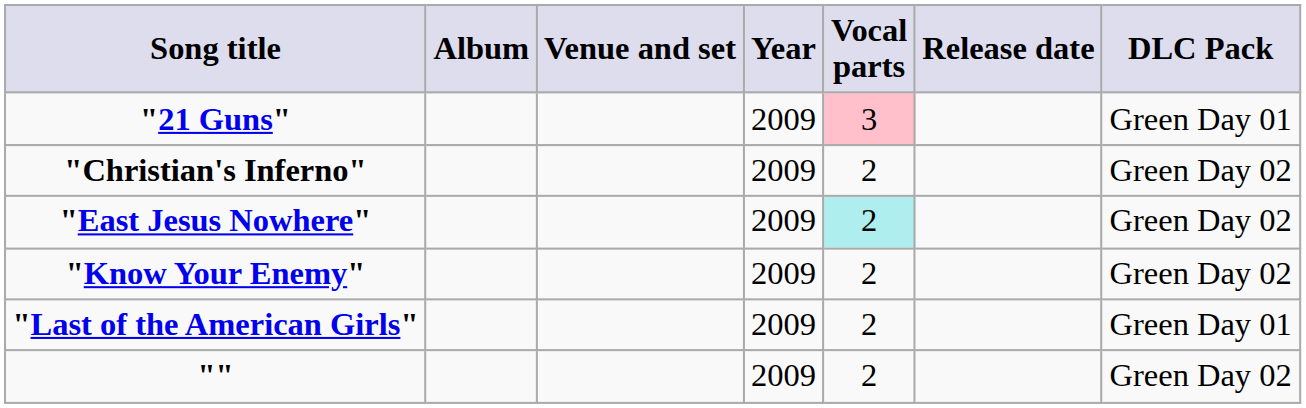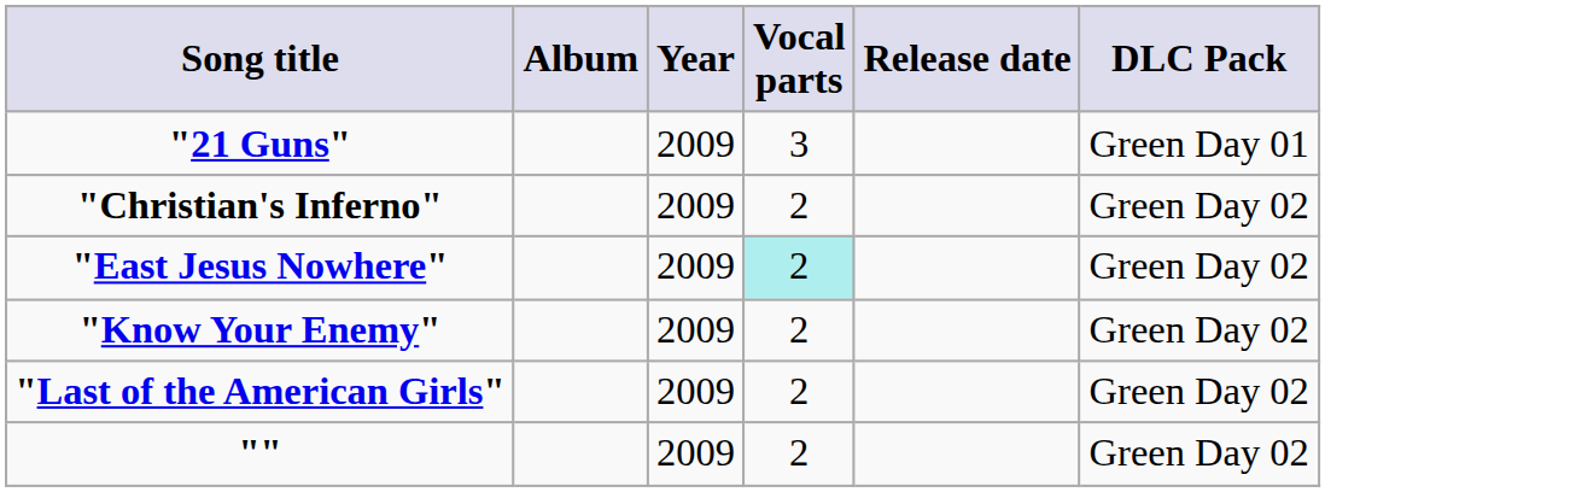 <table class="wikitable sortable plainrowheaders" style="text-align: center;">
 <tr>
 <th scope="col" style="background:#dde;">Song title</th>
 <th scope="col" style="background:#dde;">Album</th>
-<th scope="col" style="background:#dde;">Venue and set</th>
 <th scope="col" style="background:#dde;">Year</th>
 <th scope="col" style="background:#dde;">Vocal<br>parts</th>
 <th scope="col" style="background:#dde;">Release date</th>
 <th scope="col" style="background:#dde;">DLC Pack</th>
 </tr>
 <tr>
 <th scope="row" style="text-align: center; background: inherit;">"<a href='#'>21 Guns</a>"</th>
 <td><em></em></td>
-<td></td>
 <td>2009</td>
-<td style="background: pink;">3</td>
+<td>3</td>
 <td></td>
 <td>Green Day 01</td>
 </tr>
 <tr>
 <th scope="row" style="text-align: center; background: inherit;">"Christian's Inferno"</th>
 <td><em></em></td>
-<td></td>
 <td>2009</td>
 <td>2</td>
 <td></td>
 <td>Green Day 02</td>
 </tr>
 <tr>
 <th scope="row" style="text-align: center; background: inherit;">"<a href='#'>East Jesus Nowhere</a>"</th>
 <td><em></em></td>
-<td></td>
 <td>2009</td>
 <td style="background: paleturquoise;">2</td>
 <td></td>
 <td>Green Day 02</td>
 </tr>
 <tr>
 <th scope="row" style="text-align: center; background: inherit;">"<a href='#'>Know Your Enemy</a>"</th>
 <td><em></em></td>
-<td></td>
 <td>2009</td>
 <td>2</td>
 <td></td>
 <td>Green Day 02</td>
 </tr>
 <tr>
 <th scope="row" style="text-align: center; background: inherit;">"<a href='#'>Last of the American Girls</a>"</th>
 <td><em></em></td>
-<td></td>
 <td>2009</td>
 <td>2</td>
 <td></td>
-<td>Green Day 01</td>
+<td>Green Day 02</td>
 </tr>
 <tr>
 <th scope="row" style="text-align: center; background: inherit;">""</th>
 <td><em></em></td>
-<td></td>
 <td>2009</td>
 <td>2</td>
 <td></td>
 <td>Green Day 02</td>
 </tr>
 </table>
